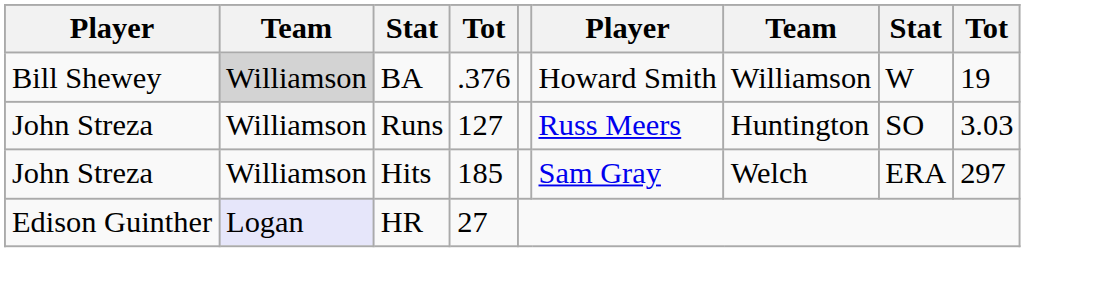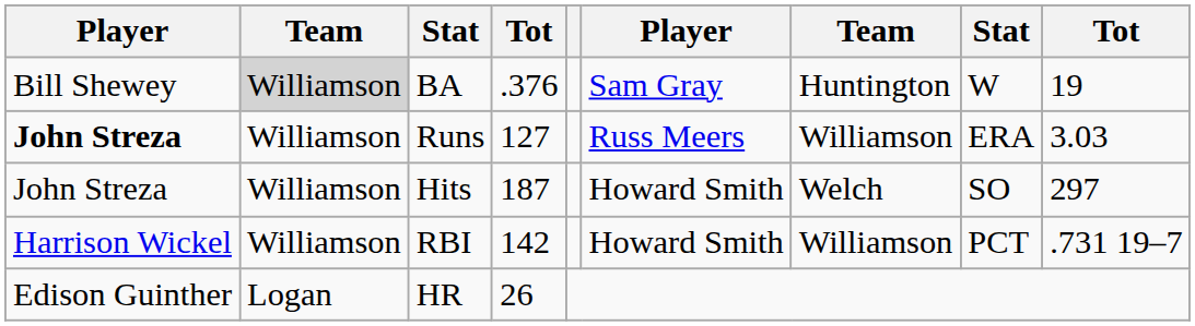 <table class="wikitable">
 <tr>
 <th>Player</th>
 <th>Team</th>
 <th>Stat</th>
 <th>Tot</th>
 <th></th>
 <th>Player</th>
 <th>Team</th>
 <th>Stat</th>
 <th>Tot</th>
 </tr>
 <tr>
 <td>Bill Shewey</td>
 <td style="background: lightgrey;">Williamson</td>
 <td>BA</td>
 <td>.376</td>
 <td></td>
-<td>Howard Smith</td>
-<td>Williamson</td>
+<td><a href='#'>Sam Gray</a></td>
+<td>Huntington</td>
 <td>W</td>
 <td>19</td>
 </tr>
 <tr>
-<td>John Streza</td>
+<td><strong>John Streza</strong></td>
 <td>Williamson</td>
 <td>Runs</td>
 <td>127</td>
 <td></td>
 <td><a href='#'>Russ Meers</a></td>
-<td>Huntington</td>
-<td>SO</td>
+<td>Williamson</td>
+<td>ERA</td>
 <td>3.03</td>
 </tr>
 <tr>
 <td>John Streza</td>
 <td>Williamson</td>
 <td>Hits</td>
-<td>185</td>
+<td>187</td>
 <td></td>
-<td><a href='#'>Sam Gray</a></td>
+<td>Howard Smith</td>
 <td>Welch</td>
-<td>ERA</td>
+<td>SO</td>
 <td>297</td>
 </tr>
 <tr>
+<td><a href='#'>Harrison Wickel</a></td>
+<td>Williamson</td>
+<td>RBI</td>
+<td>142</td>
+<td></td>
+<td>Howard Smith</td>
+<td>Williamson</td>
+<td>PCT</td>
+<td>.731 19–7</td>
+</tr>
+<tr>
 <td>Edison Guinther</td>
-<td style="background: lavender;">Logan</td>
+<td>Logan</td>
 <td>HR</td>
-<td>27</td>
+<td>26</td>
 </tr>
 </table>
